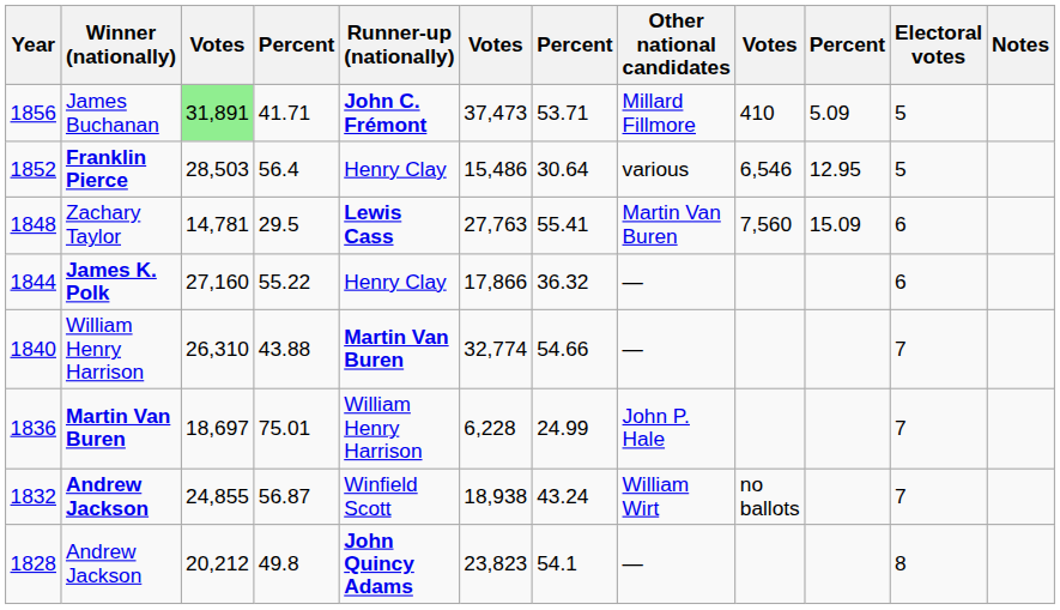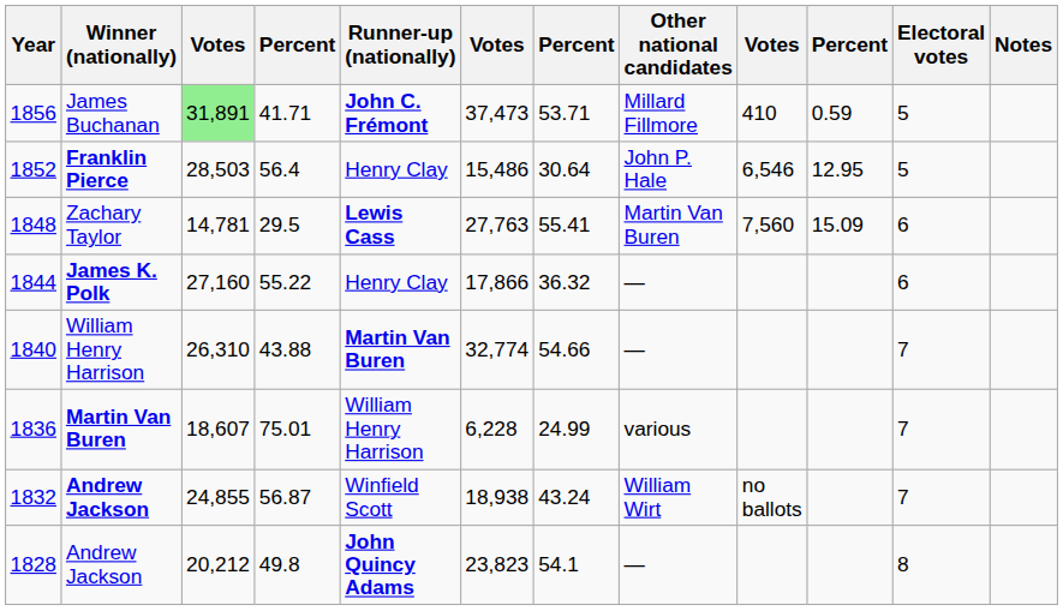 <table class="wikitable sortable">
 <tr>
 <th data-sort-type="number">Year</th>
 <th>Winner (nationally)</th>
 <th data-sort-type="number">Votes</th>
 <th data-sort-type="number">Percent</th>
 <th>Runner-up (nationally)</th>
 <th data-sort-type="number">Votes</th>
 <th data-sort-type="number">Percent</th>
 <th>Other national<br>candidates</th>
 <th data-sort-type="number">Votes</th>
 <th data-sort-type="number">Percent</th>
 <th data-sort-type="number">Electoral<br>votes</th>
 <th class="unsortable">Notes</th>
 </tr>
 <tr>
 <td><a href='#'>1856</a></td>
 <td><a href='#'>James Buchanan</a></td>
 <td style="background: lightgreen;">31,891</td>
 <td>41.71</td>
 <td><strong><a href='#'>John C. Frémont</a></strong></td>
 <td>37,473</td>
 <td>53.71</td>
 <td><a href='#'>Millard Fillmore</a></td>
 <td>410</td>
-<td>5.09</td>
+<td>0.59</td>
 <td>5</td>
 <td></td>
 </tr>
 <tr>
 <td><a href='#'>1852</a></td>
 <td><strong><a href='#'>Franklin Pierce</a></strong></td>
 <td>28,503</td>
 <td>56.4</td>
 <td><a href='#'>Henry Clay</a></td>
 <td>15,486</td>
 <td>30.64</td>
-<td>various</td>
+<td><a href='#'>John P. Hale</a></td>
 <td>6,546</td>
 <td>12.95</td>
 <td>5</td>
 <td></td>
 </tr>
 <tr>
 <td><a href='#'>1848</a></td>
 <td><a href='#'>Zachary Taylor</a></td>
 <td>14,781</td>
 <td>29.5</td>
 <td><strong><a href='#'>Lewis Cass</a></strong></td>
 <td>27,763</td>
 <td>55.41</td>
 <td><a href='#'>Martin Van Buren</a></td>
 <td>7,560</td>
 <td>15.09</td>
 <td>6</td>
 <td></td>
 </tr>
 <tr>
 <td><a href='#'>1844</a></td>
 <td><strong><a href='#'>James K. Polk</a></strong></td>
 <td>27,160</td>
 <td>55.22</td>
 <td><a href='#'>Henry Clay</a></td>
 <td>17,866</td>
 <td>36.32</td>
 <td>—</td>
 <td></td>
 <td></td>
 <td>6</td>
 <td></td>
 </tr>
 <tr>
 <td><a href='#'>1840</a></td>
 <td><a href='#'>William Henry Harrison</a></td>
 <td>26,310</td>
 <td>43.88</td>
 <td><strong><a href='#'>Martin Van Buren</a></strong></td>
 <td>32,774</td>
 <td>54.66</td>
 <td>—</td>
 <td></td>
 <td></td>
 <td>7</td>
 <td></td>
 </tr>
 <tr>
 <td><a href='#'>1836</a></td>
 <td><strong><a href='#'>Martin Van Buren</a></strong></td>
-<td>18,697</td>
+<td>18,607</td>
 <td>75.01</td>
 <td><a href='#'>William Henry Harrison</a></td>
 <td>6,228</td>
 <td>24.99</td>
-<td><a href='#'>John P. Hale</a></td>
+<td>various</td>
 <td></td>
 <td></td>
 <td>7</td>
 <td></td>
 </tr>
 <tr>
 <td><a href='#'>1832</a></td>
 <td><strong><a href='#'>Andrew Jackson</a></strong></td>
 <td>24,855</td>
 <td>56.87</td>
 <td><a href='#'>Winfield Scott</a></td>
 <td>18,938</td>
 <td>43.24</td>
 <td><a href='#'>William Wirt</a></td>
 <td>no ballots</td>
 <td></td>
 <td>7</td>
 <td></td>
 </tr>
 <tr>
 <td><a href='#'>1828</a></td>
 <td><a href='#'>Andrew Jackson</a></td>
 <td>20,212</td>
 <td>49.8</td>
 <td><strong><a href='#'>John Quincy Adams</a></strong></td>
 <td>23,823</td>
 <td>54.1</td>
 <td>—</td>
 <td></td>
 <td></td>
 <td>8</td>
 <td></td>
 </tr>
 </table>
